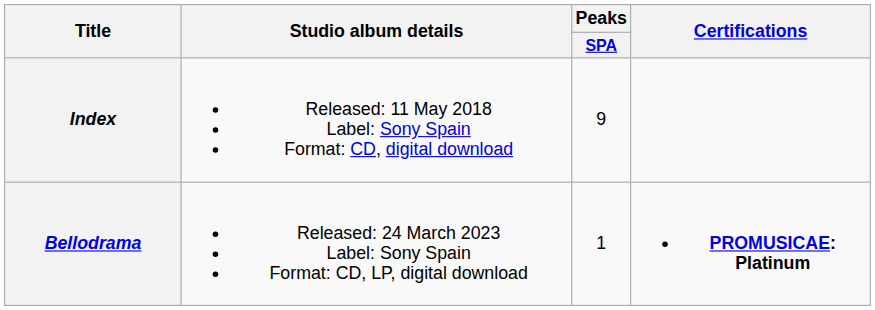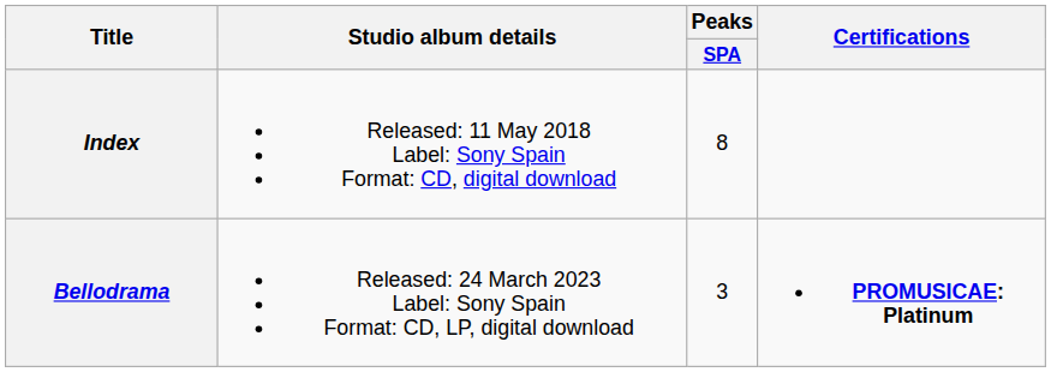 <table class="wikitable plainrowheaders" style="text-align:center;">
 <tr>
 <th scope="col" rowspan="2" style="width:9.5em;">Title</th>
 <th scope="col" rowspan="2" style="width:21.5em;">Studio album details</th>
 <th scope="col" colspan="1">Peaks</th>
 <th scope="col" rowspan="2" style="width:13em;"><a href='#'>Certifications</a></th>
 </tr>
 <tr>
 <th scope="col" style="width:2.8em;font-size:90%;"><a href='#'>SPA</a><br></th>
 </tr>
 <tr>
 <th scope="row"><em>Index</em></th>
 <td><br><ul><li>Released: 11 May 2018</li><li>Label: <a href='#'>Sony Spain</a></li><li>Format: <a href='#'>CD</a>, <a href='#'>digital download</a></li></ul></td>
-<td>9</td>
+<td>8</td>
 <td></td>
 </tr>
 <tr>
 <th scope="row"><em><a href='#'>Bellodrama</a></em></th>
 <td><br><ul><li>Released: 24 March 2023</li><li>Label: Sony Spain</li><li>Format: CD, LP, digital download</li></ul></td>
-<td>1</td>
+<td>3</td>
 <td><strong><br><ul><li><a href='#'>PROMUSICAE</a>: Platinum</li></ul></strong></td>
 </tr>
 </table>
